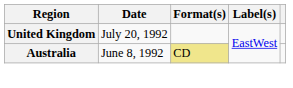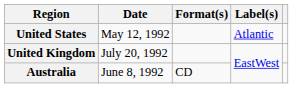 <table class="wikitable plainrowheaders">
 <tr>
 <th scope="col">Region</th>
 <th scope="col">Date</th>
 <th scope="col">Format(s)</th>
 <th scope="col">Label(s)</th>
 <th scope="col"></th>
+</tr>
+<tr>
+<th scope="row">United States</th>
+<td>May 12, 1992</td>
+<td></td>
+<td><a href='#'>Atlantic</a></td>
+<td></td>
 </tr>
 <tr>
 <th scope="row">United Kingdom</th>
 <td>July 20, 1992</td>
 <td></td>
 <td rowspan="2"><a href='#'>EastWest</a></td>
 <td></td>
 </tr>
 <tr>
 <th scope="row">Australia</th>
 <td>June 8, 1992</td>
-<td style="background: khaki;">CD</td>
+<td>CD</td>
 <td></td>
 </tr>
 </table>
